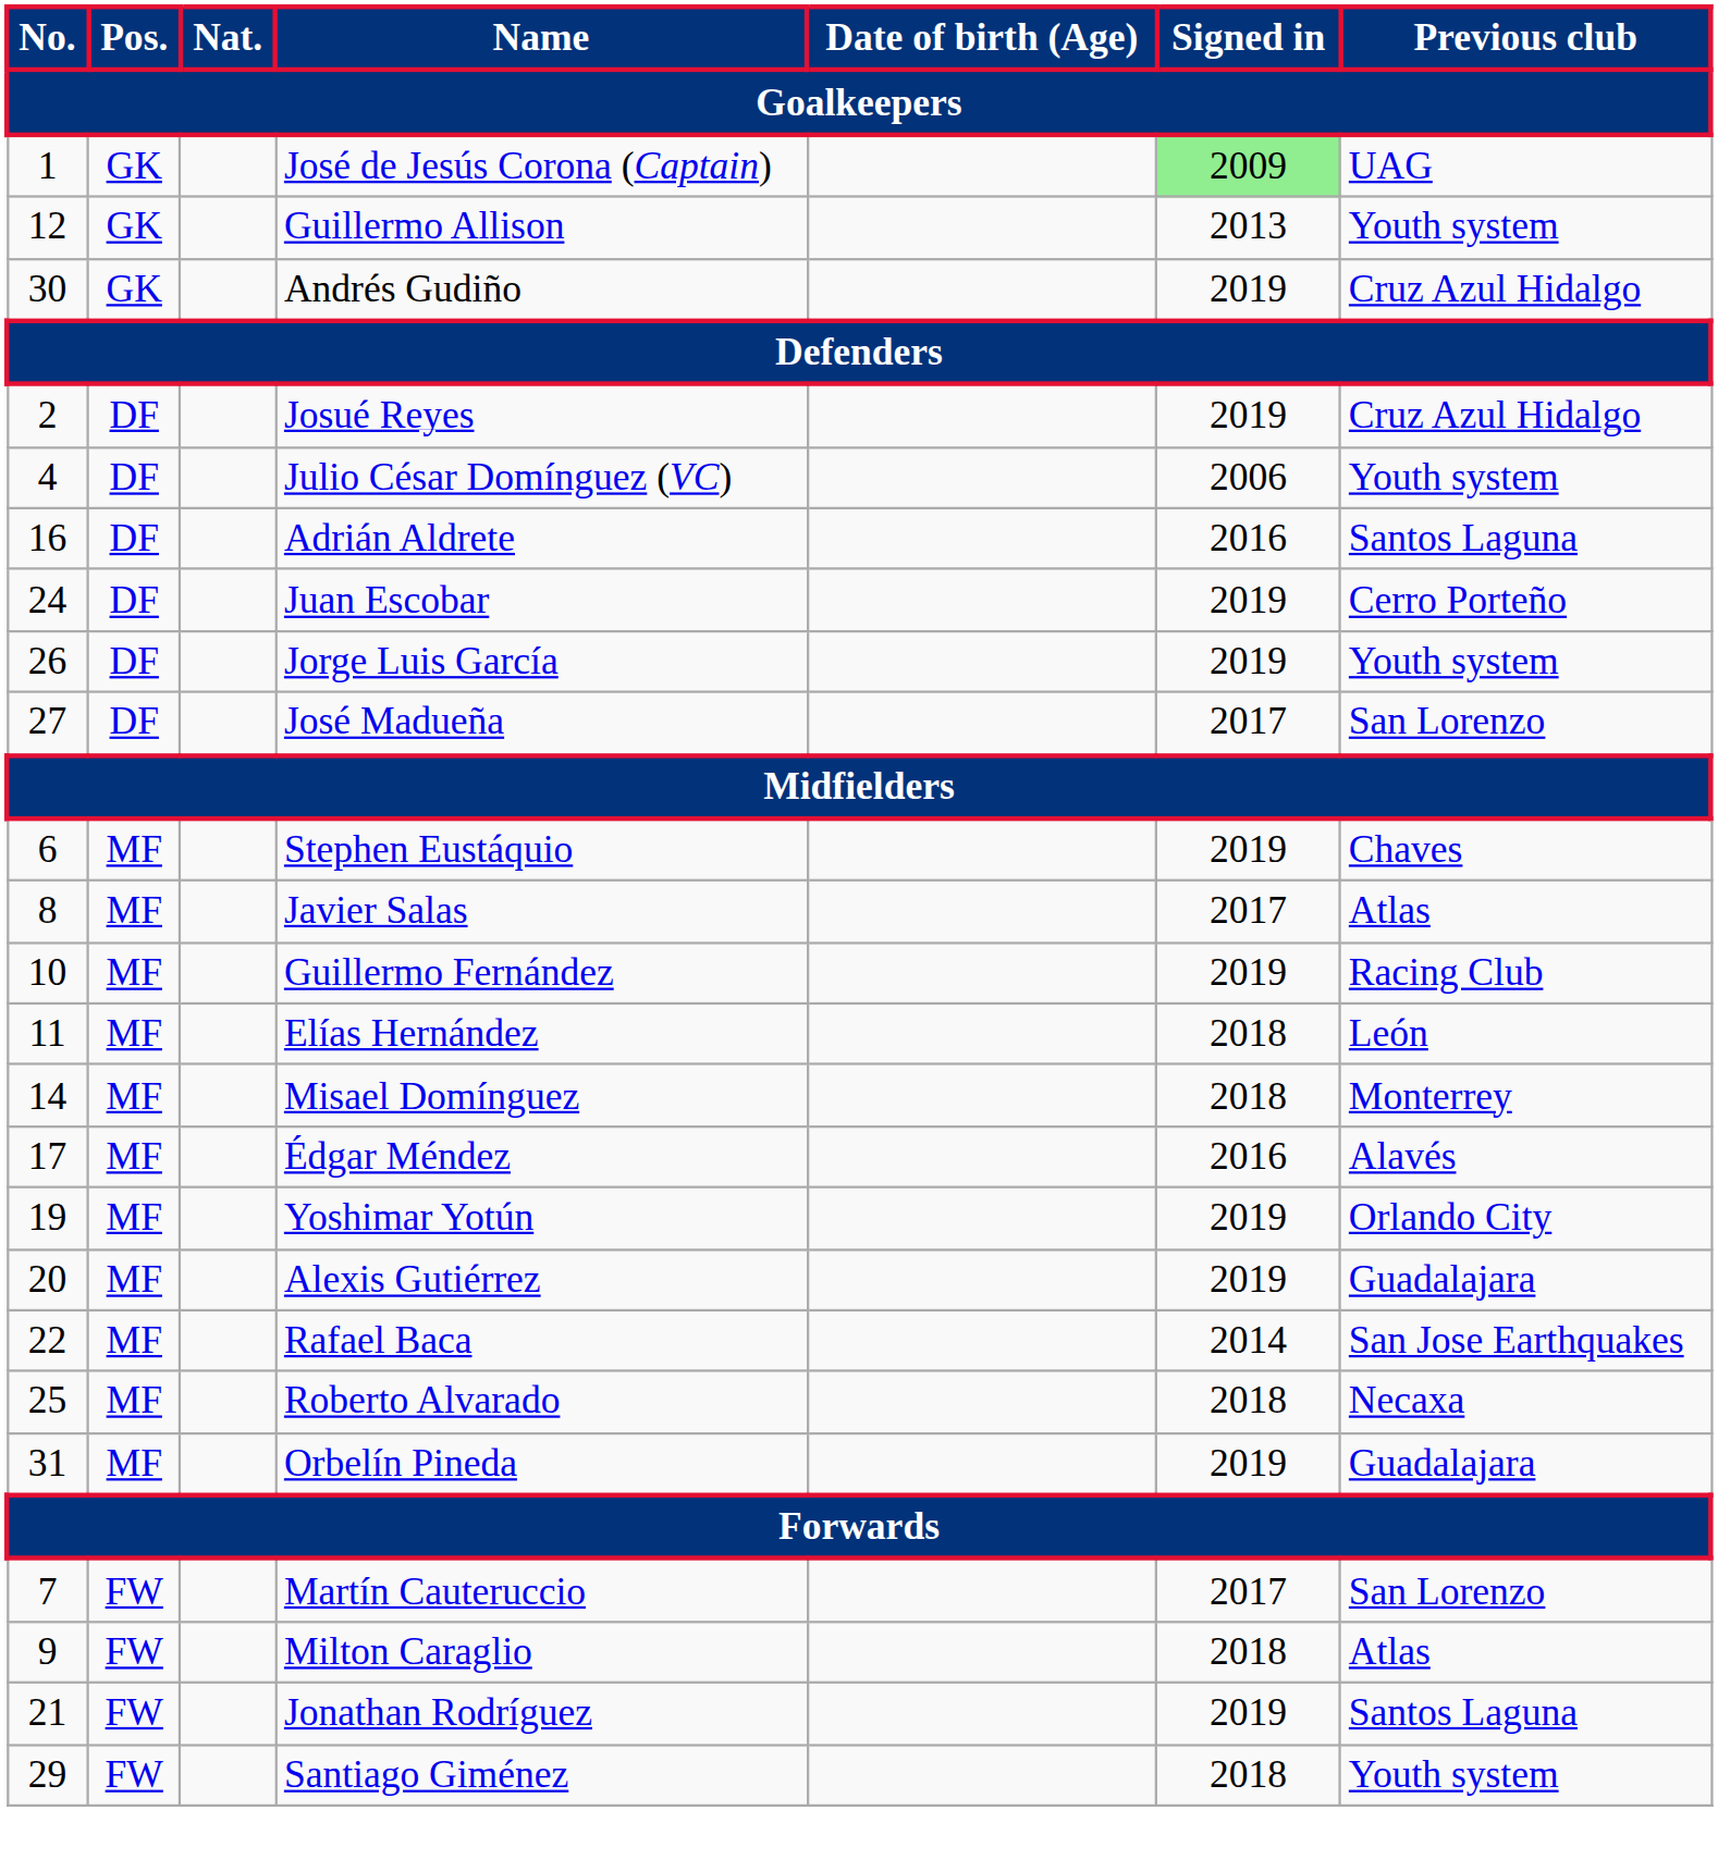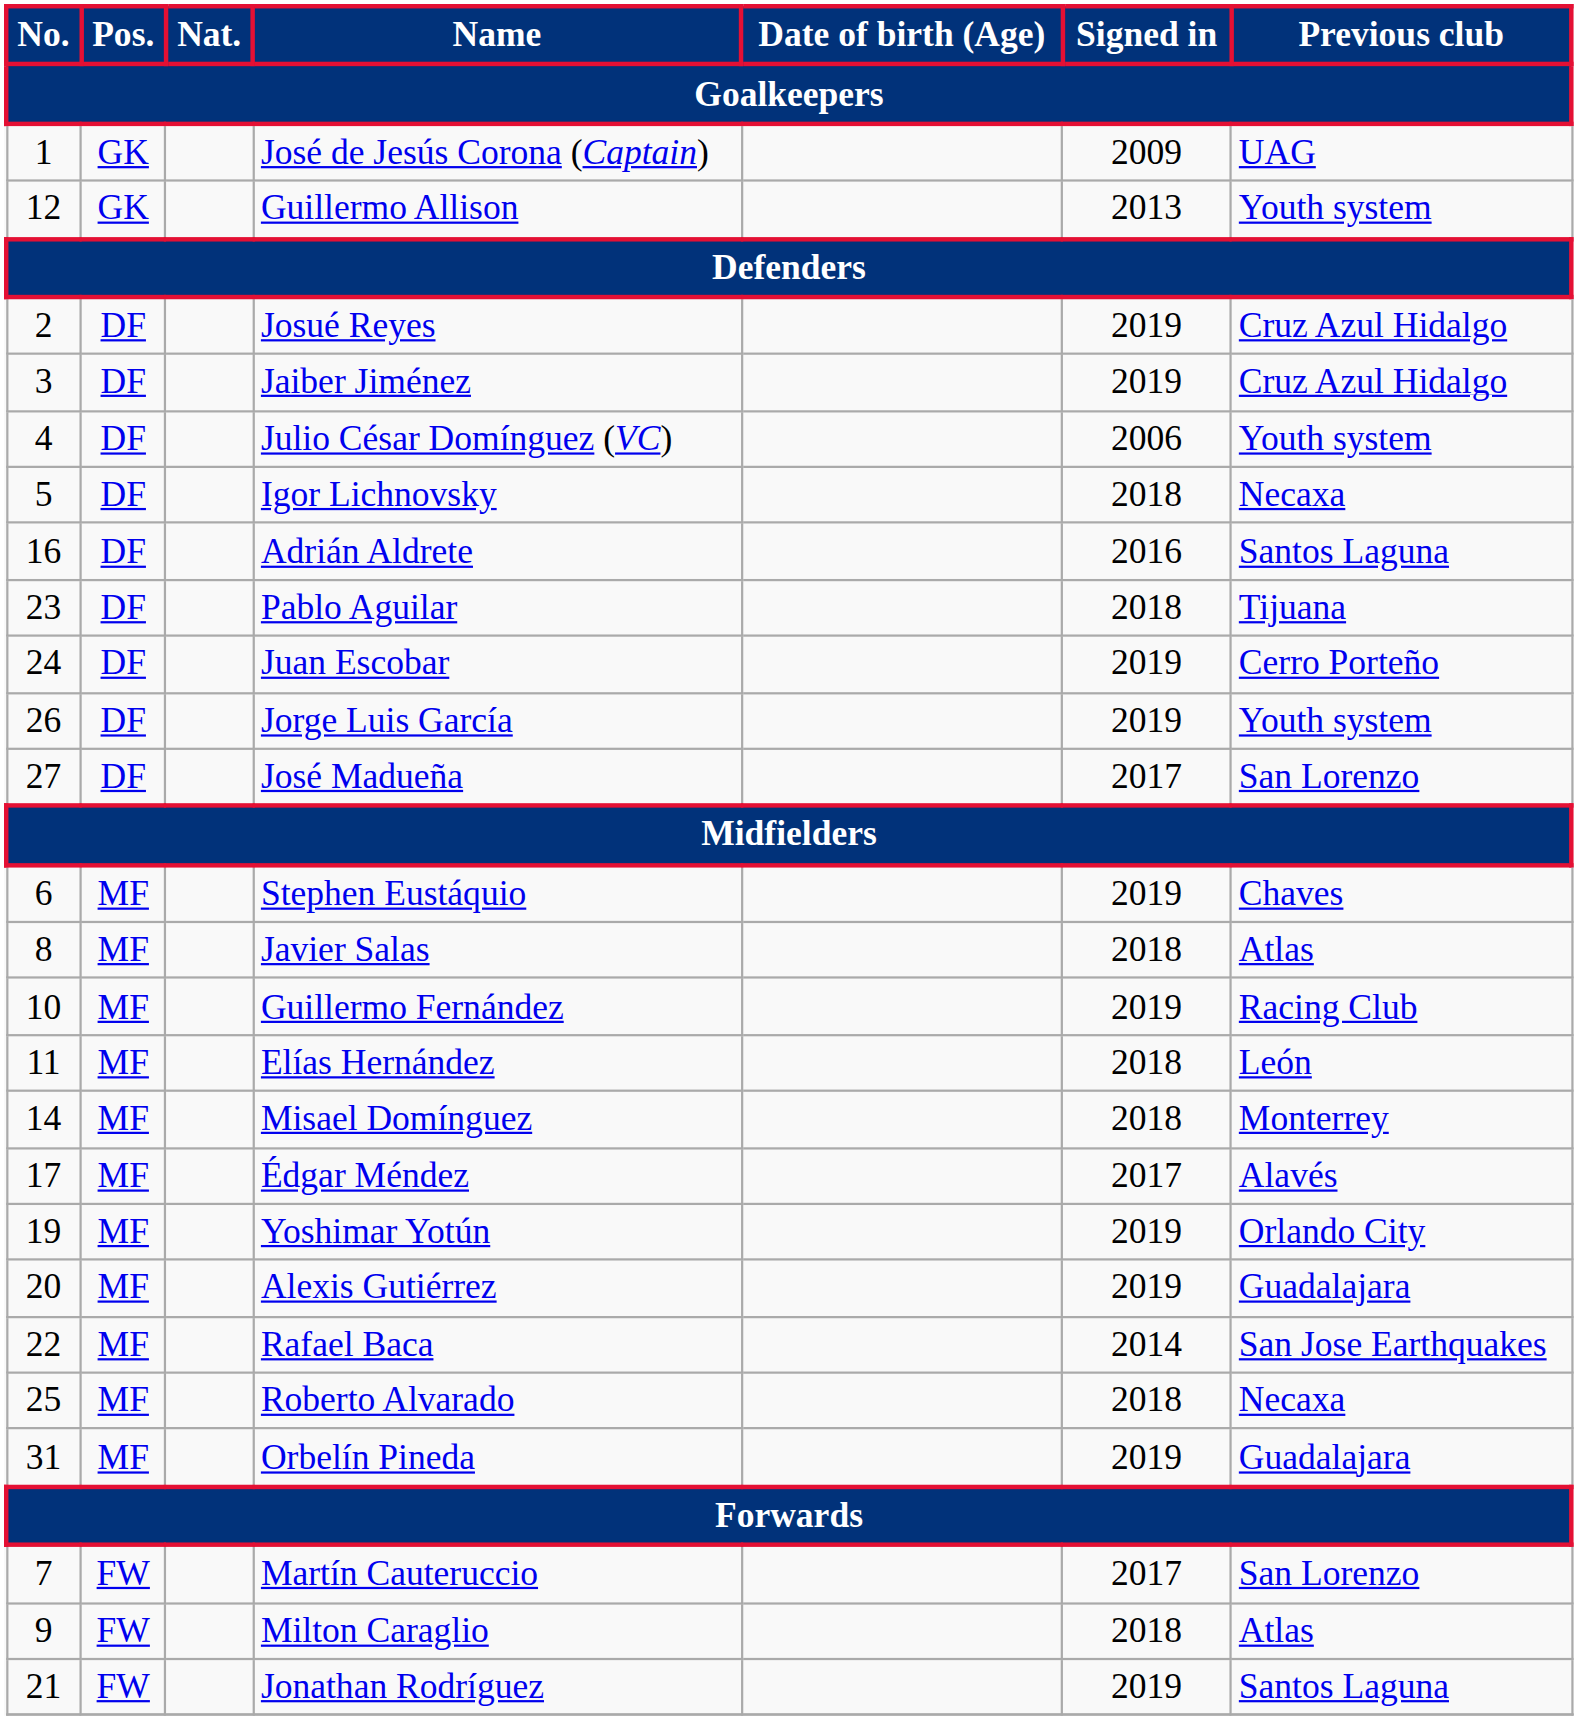 <table class="wikitable" style="text-align:center; font-size:100%; width:80%">
 <tr>
 <th style="background:#01327A; color:#FFFFFF; border:2px solid #E41034;" scope=col>No.</th>
 <th style="background:#01327A; color:#FFFFFF; border:2px solid #E41034;" scope=col>Pos.</th>
 <th style="background:#01327A; color:#FFFFFF; border:2px solid #E41034;" scope=col>Nat.</th>
 <th style="background:#01327A; color:#FFFFFF; border:2px solid #E41034;" scope=col>Name</th>
 <th style="background:#01327A; color:#FFFFFF; border:2px solid #E41034;" scope=col>Date of birth (Age)</th>
 <th style="background:#01327A; color:#FFFFFF; border:2px solid #E41034;" scope=col>Signed in</th>
 <th style="background:#01327A; color:#FFFFFF; border:2px solid #E41034;" scope=col>Previous club</th>
 </tr>
 <tr>
 <th colspan="7" style="background:#01327A; color:#FFFFFF; border:2px solid #E41034;" scope=col>Goalkeepers</th>
 </tr>
 <tr>
 <td>1</td>
 <td><a href='#'>GK</a></td>
 <td></td>
 <td align=left><a href='#'>José de Jesús Corona</a> (<em><a href='#'>Captain</a></em>)</td>
 <td></td>
-<td style="background: lightgreen;">2009</td>
+<td>2009</td>
 <td align=left> <a href='#'>UAG</a></td>
 </tr>
 <tr>
 <td>12</td>
 <td><a href='#'>GK</a></td>
 <td></td>
 <td align=left><a href='#'>Guillermo Allison</a></td>
 <td></td>
 <td>2013</td>
 <td align=left> <a href='#'>Youth system</a></td>
-</tr>
-<tr>
-<td>30</td>
-<td><a href='#'>GK</a></td>
-<td></td>
-<td align=left>Andrés Gudiño</td>
-<td></td>
-<td>2019</td>
-<td align=left> <a href='#'>Cruz Azul Hidalgo</a></td>
 </tr>
 <tr>
 <th colspan="7" style="background:#01327A; color:#FFFFFF; border:2px solid #E41034;" scope=col>Defenders</th>
 </tr>
 <tr>
 <td>2</td>
 <td><a href='#'>DF</a></td>
 <td></td>
 <td align=left><a href='#'>Josué Reyes</a></td>
 <td></td>
 <td>2019 </td>
 <td align=left> <a href='#'>Cruz Azul Hidalgo</a></td>
 </tr>
 <tr>
+<td>3</td>
+<td><a href='#'>DF</a></td>
+<td></td>
+<td align=left><a href='#'>Jaiber Jiménez</a></td>
+<td></td>
+<td>2019</td>
+<td align=left> <a href='#'>Cruz Azul Hidalgo</a></td>
+</tr>
+<tr>
 <td>4</td>
 <td><a href='#'>DF</a></td>
 <td></td>
 <td align=left><a href='#'>Julio César Domínguez</a> (<em><a href='#'>VC</a></em>)</td>
 <td></td>
 <td>2006</td>
 <td align=left> <a href='#'>Youth system</a></td>
 </tr>
 <tr>
+<td>5</td>
+<td><a href='#'>DF</a></td>
+<td></td>
+<td align=left><a href='#'>Igor Lichnovsky</a></td>
+<td></td>
+<td>2018</td>
+<td align=left> <a href='#'>Necaxa</a></td>
+</tr>
+<tr>
 <td>16</td>
 <td><a href='#'>DF</a></td>
 <td></td>
 <td align=left><a href='#'>Adrián Aldrete</a></td>
 <td></td>
 <td>2016</td>
 <td align=left> <a href='#'>Santos Laguna</a></td>
+</tr>
+<tr>
+<td>23</td>
+<td><a href='#'>DF</a></td>
+<td></td>
+<td align=left><a href='#'>Pablo Aguilar</a></td>
+<td></td>
+<td>2018</td>
+<td align=left> <a href='#'>Tijuana</a></td>
 </tr>
 <tr>
 <td>24</td>
 <td><a href='#'>DF</a></td>
 <td></td>
 <td align=left><a href='#'>Juan Escobar</a></td>
 <td></td>
 <td>2019</td>
 <td align=left> <a href='#'>Cerro Porteño</a></td>
 </tr>
 <tr>
 <td>26</td>
 <td><a href='#'>DF</a></td>
 <td></td>
 <td align=left><a href='#'>Jorge Luis García</a></td>
 <td></td>
 <td>2019 </td>
 <td align=left> <a href='#'>Youth system</a></td>
 </tr>
 <tr>
 <td>27</td>
 <td><a href='#'>DF</a></td>
 <td></td>
 <td align=left><a href='#'>José Madueña</a></td>
 <td></td>
 <td>2017 </td>
 <td align=left> <a href='#'>San Lorenzo</a></td>
 </tr>
 <tr>
 <th colspan="7" style="background:#01327A; color:#FFFFFF; border:2px solid #E41034;" scope=col>Midfielders</th>
 </tr>
 <tr>
 <td>6</td>
 <td><a href='#'>MF</a></td>
 <td></td>
 <td align=left><a href='#'>Stephen Eustáquio</a></td>
 <td></td>
 <td>2019 </td>
 <td align=left> <a href='#'>Chaves</a></td>
 </tr>
 <tr>
 <td>8</td>
 <td><a href='#'>MF</a></td>
 <td></td>
 <td align=left><a href='#'>Javier Salas</a></td>
 <td></td>
-<td>2017 </td>
+<td>2018 </td>
 <td align=left> <a href='#'>Atlas</a></td>
 </tr>
 <tr>
 <td>10</td>
 <td><a href='#'>MF</a></td>
 <td></td>
 <td align=left><a href='#'>Guillermo Fernández</a></td>
 <td></td>
 <td>2019</td>
 <td align=left> <a href='#'>Racing Club</a></td>
 </tr>
 <tr>
 <td>11</td>
 <td><a href='#'>MF</a></td>
 <td></td>
 <td align=left><a href='#'>Elías Hernández</a></td>
 <td></td>
 <td>2018</td>
 <td align=left> <a href='#'>León</a></td>
 </tr>
 <tr>
 <td>14</td>
 <td><a href='#'>MF</a></td>
 <td></td>
 <td align=left><a href='#'>Misael Domínguez</a></td>
 <td></td>
 <td>2018</td>
 <td align=left> <a href='#'>Monterrey</a></td>
 </tr>
 <tr>
 <td>17</td>
 <td><a href='#'>MF</a></td>
 <td></td>
 <td align=left><a href='#'>Édgar Méndez</a></td>
 <td></td>
-<td>2016</td>
+<td>2017</td>
 <td align=left> <a href='#'>Alavés</a></td>
 </tr>
 <tr>
 <td>19</td>
 <td><a href='#'>MF</a></td>
 <td></td>
 <td align=left><a href='#'>Yoshimar Yotún</a></td>
 <td></td>
 <td>2019 </td>
 <td align=left> <a href='#'>Orlando City</a></td>
 </tr>
 <tr>
 <td>20</td>
 <td><a href='#'>MF</a></td>
 <td></td>
 <td align=left><a href='#'>Alexis Gutiérrez</a></td>
 <td></td>
 <td>2019</td>
 <td align=left> <a href='#'>Guadalajara</a></td>
 </tr>
 <tr>
 <td>22</td>
 <td><a href='#'>MF</a></td>
 <td></td>
 <td align=left><a href='#'>Rafael Baca</a></td>
 <td></td>
 <td>2014 </td>
 <td align=left> <a href='#'>San Jose Earthquakes</a></td>
 </tr>
 <tr>
 <td>25</td>
 <td><a href='#'>MF</a></td>
 <td></td>
 <td align=left><a href='#'>Roberto Alvarado</a></td>
 <td></td>
 <td>2018</td>
 <td align=left> <a href='#'>Necaxa</a></td>
 </tr>
 <tr>
 <td>31</td>
 <td><a href='#'>MF</a></td>
 <td></td>
 <td align=left><a href='#'>Orbelín Pineda</a></td>
 <td></td>
 <td>2019 </td>
 <td align=left> <a href='#'>Guadalajara</a></td>
 </tr>
 <tr>
 <th colspan="7" style="background:#01327A; color:#FFFFFF; border:2px solid #E41034;" scope=col>Forwards</th>
 </tr>
 <tr>
 <td>7</td>
 <td><a href='#'>FW</a></td>
 <td></td>
 <td align=left><a href='#'>Martín Cauteruccio</a></td>
 <td></td>
 <td>2017 </td>
 <td align=left> <a href='#'>San Lorenzo</a></td>
 </tr>
 <tr>
 <td>9</td>
 <td><a href='#'>FW</a></td>
 <td></td>
 <td align=left><a href='#'>Milton Caraglio</a></td>
 <td></td>
 <td>2018</td>
 <td align=left> <a href='#'>Atlas</a></td>
 </tr>
 <tr>
 <td>21</td>
 <td><a href='#'>FW</a></td>
 <td></td>
 <td align=left><a href='#'>Jonathan Rodríguez</a></td>
 <td></td>
 <td>2019 </td>
 <td align=left> <a href='#'>Santos Laguna</a></td>
 </tr>
 <tr>
-<td>29</td>
-<td><a href='#'>FW</a></td>
-<td></td>
-<td align=left><a href='#'>Santiago Giménez</a></td>
-<td></td>
-<td>2018</td>
-<td align=left> <a href='#'>Youth system</a></td>
-</tr>
-<tr>
 </tr>
 </table>
